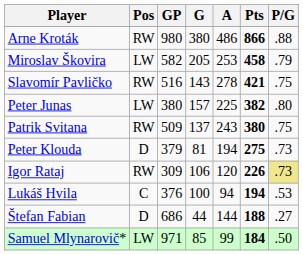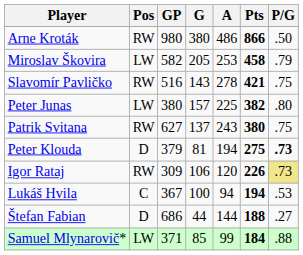 <table class="wikitable" style="text-align:center;">
 <tr>
 <th>Player</th>
 <th>Pos</th>
 <th>GP</th>
 <th>G</th>
 <th>A</th>
 <th>Pts</th>
 <th>P/G</th>
 </tr>
 <tr>
 </tr>
 <tr>
 <td style="text-align:left;"><a href='#'>Arne Kroták</a></td>
 <td>RW</td>
 <td>980</td>
 <td>380</td>
 <td>486</td>
 <td><strong>866</strong></td>
-<td>.88</td>
+<td>.50</td>
 </tr>
 <tr>
 <td style="text-align:left;"><a href='#'>Miroslav Škovira</a></td>
 <td>LW</td>
 <td>582</td>
 <td>205</td>
 <td>253</td>
 <td><strong>458</strong></td>
 <td>.79</td>
 </tr>
 <tr>
 <td style="text-align:left;"><a href='#'>Slavomír Pavličko</a></td>
 <td>RW</td>
 <td>516</td>
 <td>143</td>
 <td>278</td>
 <td><strong>421</strong></td>
 <td>.75</td>
 </tr>
 <tr>
 <td style="text-align:left;"><a href='#'>Peter Junas</a></td>
 <td>LW</td>
 <td>380</td>
 <td>157</td>
 <td>225</td>
 <td><strong>382</strong></td>
 <td>.80</td>
 </tr>
 <tr style="background;">
 <td style="text-align:left;"><a href='#'>Patrik Svitana</a></td>
 <td>RW</td>
-<td>509</td>
+<td>627</td>
 <td>137</td>
 <td>243</td>
 <td><strong>380</strong></td>
 <td>.75</td>
 </tr>
 <tr>
 <td style="text-align:left;"><a href='#'>Peter Klouda</a></td>
 <td>D</td>
 <td>379</td>
 <td>81</td>
 <td>194</td>
 <td><strong>275</strong></td>
-<td>.73</td>
+<td><strong>.73</strong></td>
 </tr>
 <tr>
 <td style="text-align:left;"><a href='#'>Igor Rataj</a></td>
 <td>RW</td>
 <td>309</td>
 <td>106</td>
 <td>120</td>
 <td><strong>226</strong></td>
 <td style="background: khaki;">.73</td>
 </tr>
 <tr>
 <td style="text-align:left;"><a href='#'>Lukáš Hvila</a></td>
 <td>C</td>
-<td>376</td>
+<td>367</td>
 <td>100</td>
 <td>94</td>
 <td><strong>194</strong></td>
 <td>.53</td>
 </tr>
 <tr>
 <td style="text-align:left;"><a href='#'>Štefan Fabian</a></td>
 <td>D</td>
 <td>686</td>
 <td>44</td>
 <td>144</td>
 <td><strong>188</strong></td>
 <td>.27</td>
 </tr>
 <tr style="background:#cfc;">
 <td style="text-align:left;"><a href='#'>Samuel Mlynarovič</a>*</td>
 <td>LW</td>
-<td>971</td>
+<td>371</td>
 <td>85</td>
 <td>99</td>
 <td><strong>184</strong></td>
-<td>.50</td>
+<td>.88</td>
 </tr>
 </table>
